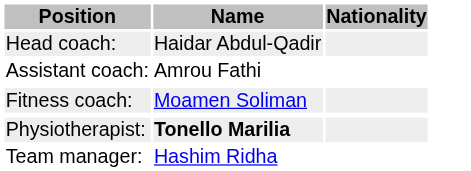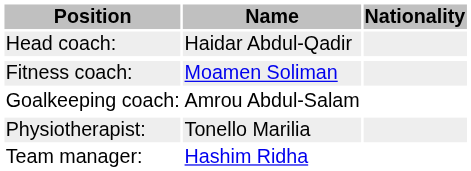 <table class="toccolours">
 <tr>
 <th bgcolor=silver>Position</th>
 <th bgcolor=silver>Name</th>
 <th bgcolor=silver>Nationality</th>
 </tr>
 <tr bgcolor=#eeeeee>
 <td>Head coach:</td>
 <td>Haidar Abdul-Qadir</td>
 <td></td>
 </tr>
 <tr>
-<td>Assistant coach:</td>
-<td>Amrou Fathi</td>
-<td></td>
-</tr>
-<tr>
 </tr>
 <tr bgcolor=#eeeeee>
 <td>Fitness coach:</td>
 <td><a href='#'>Moamen Soliman</a></td>
 <td></td>
 </tr>
 <tr>
+<td>Goalkeeping coach:</td>
+<td>Amrou Abdul-Salam</td>
+<td></td>
+</tr>
+<tr>
 </tr>
 <tr bgcolor=#eeeeee>
 <td>Physiotherapist:</td>
-<td><strong>Tonello Marilia</strong></td>
+<td>Tonello Marilia</td>
 <td></td>
 </tr>
 <tr>
 <td>Team manager:</td>
 <td><a href='#'>Hashim Ridha</a></td>
 <td></td>
 </tr>
 <tr>
 </tr>
 </table>
